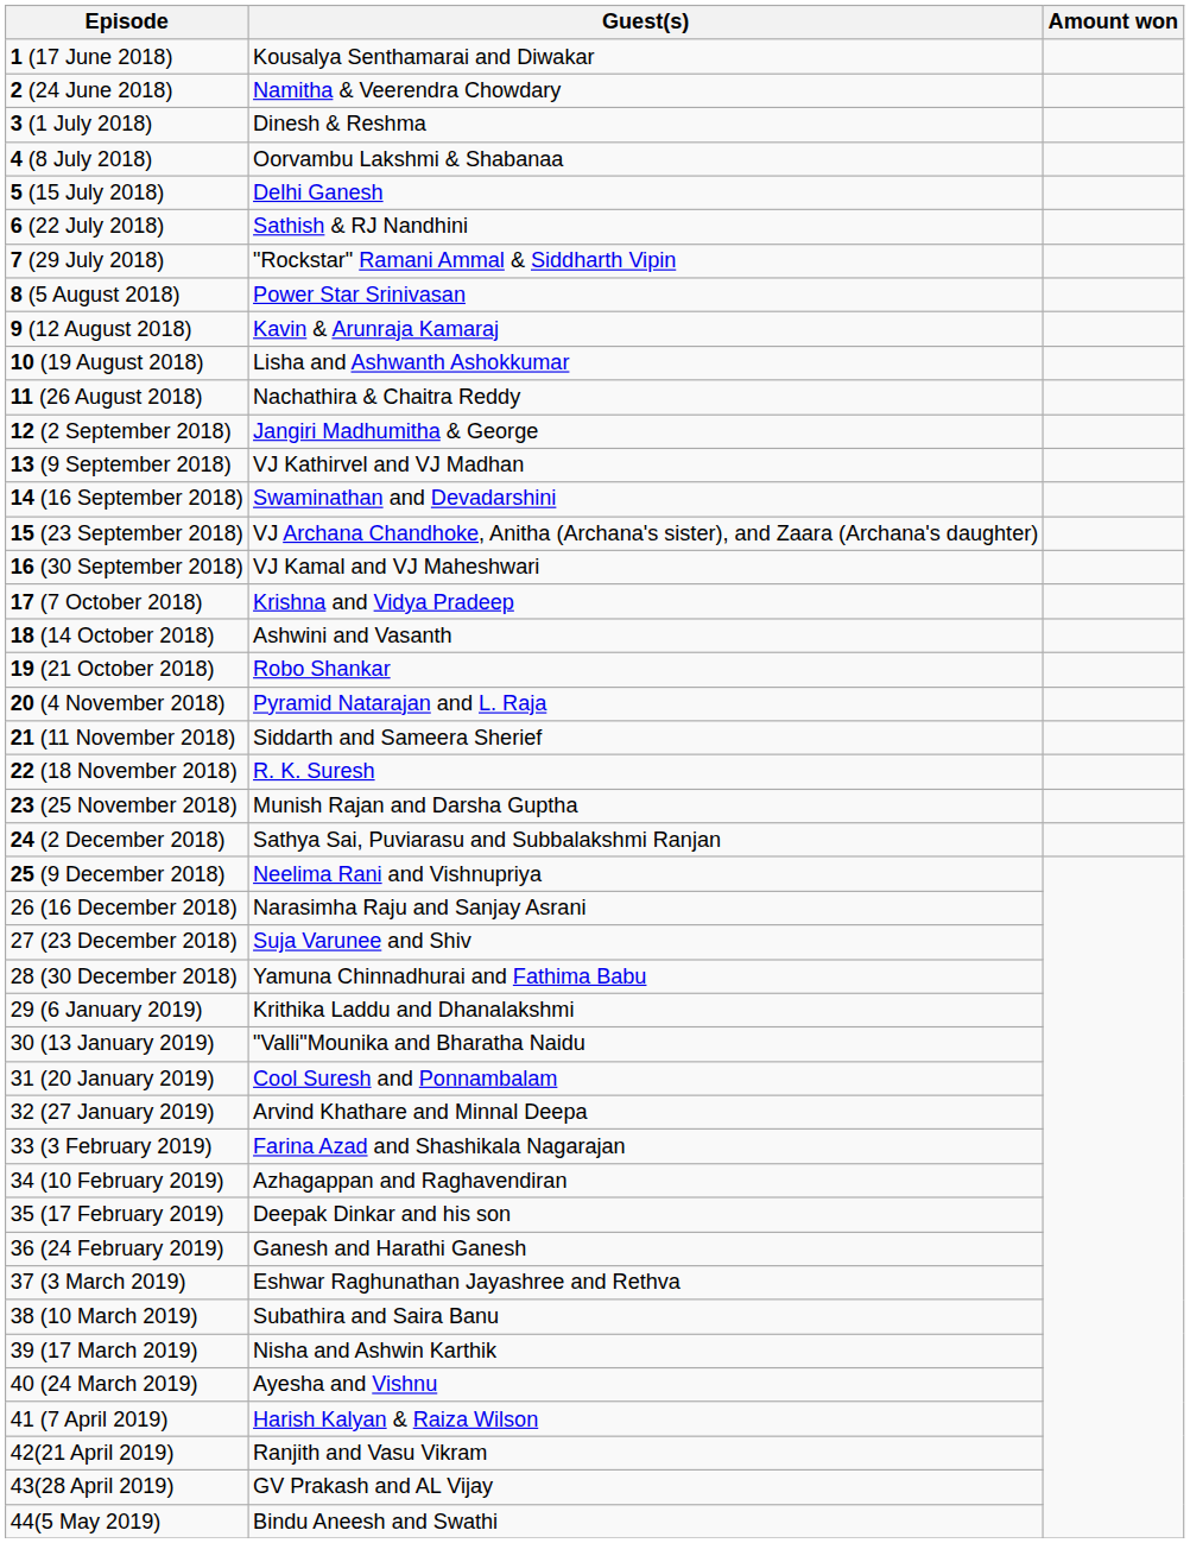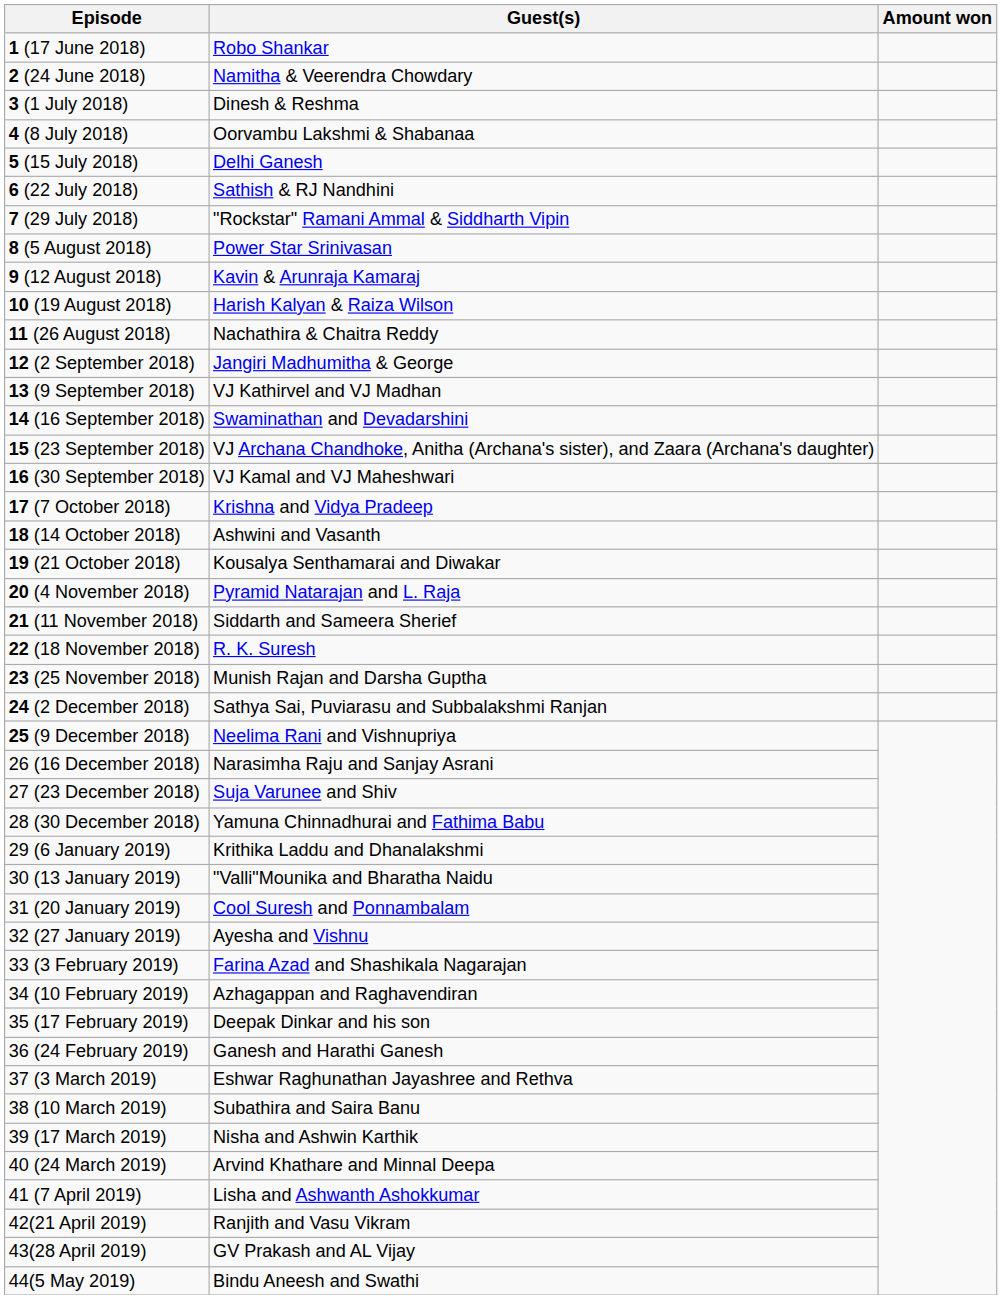 <table class="wikitable">
 <tr>
 <th>Episode</th>
 <th>Guest(s)</th>
 <th>Amount won</th>
 </tr>
 <tr>
 <td><strong>1</strong> (17 June 2018)</td>
-<td>Kousalya Senthamarai and Diwakar</td>
+<td><a href='#'>Robo Shankar</a></td>
 <td></td>
 </tr>
 <tr>
 <td><strong>2</strong> (24 June 2018)</td>
 <td><a href='#'>Namitha</a> & Veerendra Chowdary</td>
 <td></td>
 </tr>
 <tr>
 <td><strong>3</strong> (1 July 2018)</td>
 <td>Dinesh & Reshma</td>
 <td></td>
 </tr>
 <tr>
 <td><strong>4</strong> (8 July 2018)</td>
 <td>Oorvambu Lakshmi & Shabanaa</td>
 <td></td>
 </tr>
 <tr>
 <td><strong>5</strong> (15 July 2018)</td>
 <td><a href='#'>Delhi Ganesh</a></td>
 <td></td>
 </tr>
 <tr>
 <td><strong>6</strong> (22 July 2018)</td>
 <td><a href='#'>Sathish</a> & RJ Nandhini</td>
 <td></td>
 </tr>
 <tr>
 <td><strong>7</strong> (29 July 2018)</td>
 <td>"Rockstar" <a href='#'>Ramani Ammal</a> & <a href='#'>Siddharth Vipin</a></td>
 <td></td>
 </tr>
 <tr>
 <td><strong>8</strong> (5 August 2018)</td>
 <td><a href='#'>Power Star Srinivasan</a></td>
 <td></td>
 </tr>
 <tr>
 <td><strong>9</strong> (12 August 2018)</td>
 <td><a href='#'>Kavin</a> & <a href='#'>Arunraja Kamaraj</a></td>
 <td></td>
 </tr>
 <tr>
 <td><strong>10</strong> (19 August 2018)</td>
-<td>Lisha and <a href='#'>Ashwanth Ashokkumar</a></td>
+<td><a href='#'>Harish Kalyan</a> & <a href='#'>Raiza Wilson</a></td>
 <td></td>
 </tr>
 <tr>
 <td><strong>11</strong> (26 August 2018)</td>
 <td>Nachathira & Chaitra Reddy</td>
 <td></td>
 </tr>
 <tr>
 <td><strong>12</strong> (2 September 2018)</td>
 <td><a href='#'>Jangiri Madhumitha</a> & George</td>
 <td></td>
 </tr>
 <tr>
 <td><strong>13</strong> (9 September 2018)</td>
 <td>VJ Kathirvel and VJ Madhan</td>
 <td></td>
 </tr>
 <tr>
 <td><strong>14</strong> (16 September 2018)</td>
 <td><a href='#'>Swaminathan</a> and <a href='#'>Devadarshini</a></td>
 <td></td>
 </tr>
 <tr>
 <td><strong>15</strong> (23 September 2018)</td>
 <td>VJ <a href='#'>Archana Chandhoke</a>, Anitha (Archana's sister), and Zaara (Archana's daughter)</td>
 <td></td>
 </tr>
 <tr>
 <td><strong>16</strong> (30 September 2018)</td>
 <td>VJ Kamal and VJ Maheshwari</td>
 <td></td>
 </tr>
 <tr>
 <td><strong>17</strong> (7 October 2018)</td>
 <td><a href='#'>Krishna</a> and <a href='#'>Vidya Pradeep</a></td>
 <td></td>
 </tr>
 <tr>
 <td><strong>18</strong> (14 October 2018)</td>
 <td>Ashwini and Vasanth</td>
 <td></td>
 </tr>
 <tr>
 <td><strong>19</strong> (21 October 2018)</td>
-<td><a href='#'>Robo Shankar</a></td>
+<td>Kousalya Senthamarai and Diwakar</td>
 <td></td>
 </tr>
 <tr>
 <td><strong>20</strong> (4 November 2018)</td>
 <td><a href='#'>Pyramid Natarajan</a> and <a href='#'>L. Raja</a></td>
 <td></td>
 </tr>
 <tr>
 <td><strong>21</strong> (11 November 2018)</td>
 <td>Siddarth and Sameera Sherief</td>
 <td></td>
 </tr>
 <tr>
 <td><strong>22</strong> (18 November 2018)</td>
 <td><a href='#'>R. K. Suresh</a></td>
 <td></td>
 </tr>
 <tr>
 <td><strong>23</strong> (25 November 2018)</td>
 <td>Munish Rajan and Darsha Guptha</td>
 <td></td>
 </tr>
 <tr>
 <td><strong>24</strong> (2 December 2018)</td>
 <td>Sathya Sai, Puviarasu and Subbalakshmi Ranjan</td>
 <td></td>
 </tr>
 <tr>
 <td><strong>25</strong> (9 December 2018)</td>
 <td><a href='#'>Neelima Rani</a> and Vishnupriya</td>
 </tr>
 <tr>
 <td>26 (16 December 2018)</td>
 <td>Narasimha Raju and Sanjay Asrani</td>
 </tr>
 <tr>
 <td>27 (23 December 2018)</td>
 <td><a href='#'>Suja Varunee</a> and Shiv</td>
 </tr>
 <tr>
 <td>28 (30 December 2018)</td>
 <td>Yamuna Chinnadhurai and <a href='#'>Fathima Babu</a></td>
 </tr>
 <tr>
 <td>29 (6 January 2019)</td>
 <td>Krithika Laddu and Dhanalakshmi</td>
 </tr>
 <tr>
 <td>30 (13 January 2019)</td>
 <td>"Valli"Mounika and Bharatha Naidu</td>
 </tr>
 <tr>
 <td>31 (20 January 2019)</td>
 <td><a href='#'>Cool Suresh</a> and <a href='#'>Ponnambalam</a></td>
 </tr>
 <tr>
 <td>32 (27 January 2019)</td>
-<td>Arvind Khathare and Minnal Deepa</td>
+<td>Ayesha and <a href='#'>Vishnu</a></td>
 </tr>
 <tr>
 <td>33 (3 February 2019)</td>
 <td><a href='#'>Farina Azad</a> and Shashikala Nagarajan</td>
 </tr>
 <tr>
 <td>34 (10 February 2019)</td>
 <td>Azhagappan and Raghavendiran</td>
 </tr>
 <tr>
 <td>35 (17 February 2019)</td>
 <td>Deepak Dinkar and his son</td>
 </tr>
 <tr>
 <td>36 (24 February 2019)</td>
 <td>Ganesh and Harathi Ganesh</td>
 </tr>
 <tr>
 <td>37 (3 March 2019)</td>
 <td>Eshwar Raghunathan Jayashree and Rethva</td>
 </tr>
 <tr>
 <td>38 (10 March 2019)</td>
 <td>Subathira and Saira Banu</td>
 </tr>
 <tr>
 <td>39 (17 March 2019)</td>
 <td>Nisha and Ashwin Karthik</td>
 </tr>
 <tr>
 <td>40 (24 March 2019)</td>
-<td>Ayesha and <a href='#'>Vishnu</a></td>
+<td>Arvind Khathare and Minnal Deepa</td>
 </tr>
 <tr>
 <td>41 (7 April 2019)</td>
-<td><a href='#'>Harish Kalyan</a> & <a href='#'>Raiza Wilson</a></td>
+<td>Lisha and <a href='#'>Ashwanth Ashokkumar</a></td>
 </tr>
 <tr>
 <td>42(21 April 2019)</td>
 <td>Ranjith and Vasu Vikram</td>
 </tr>
 <tr>
 <td>43(28 April 2019)</td>
 <td>GV Prakash and AL Vijay</td>
 </tr>
 <tr>
 <td>44(5 May 2019)</td>
 <td>Bindu Aneesh and Swathi</td>
 </tr>
 </table>
